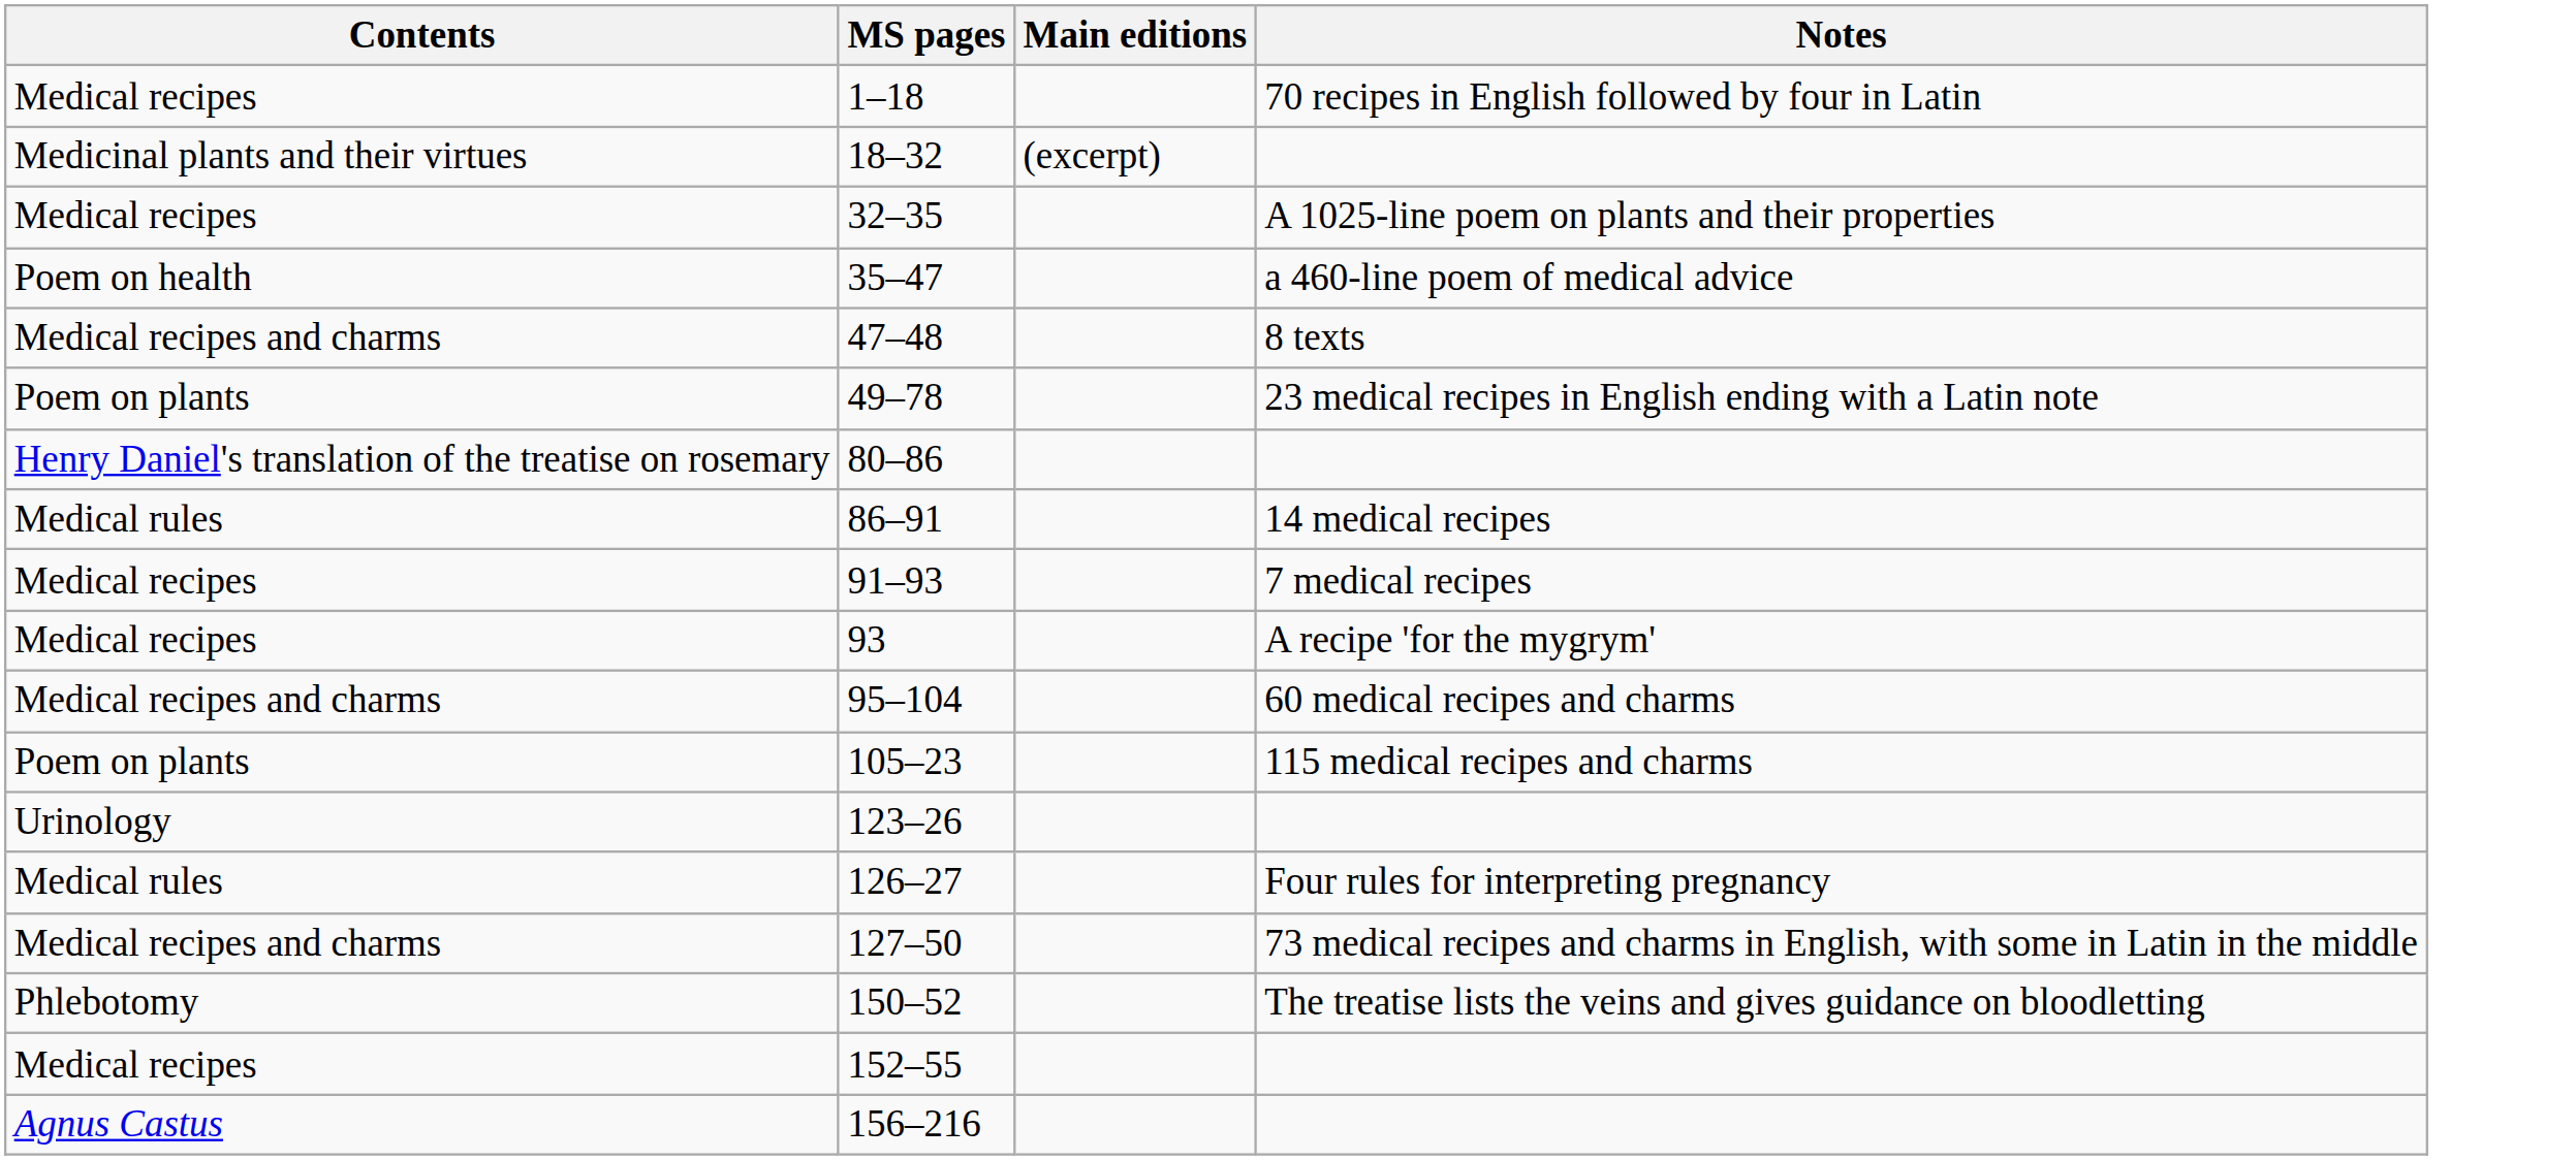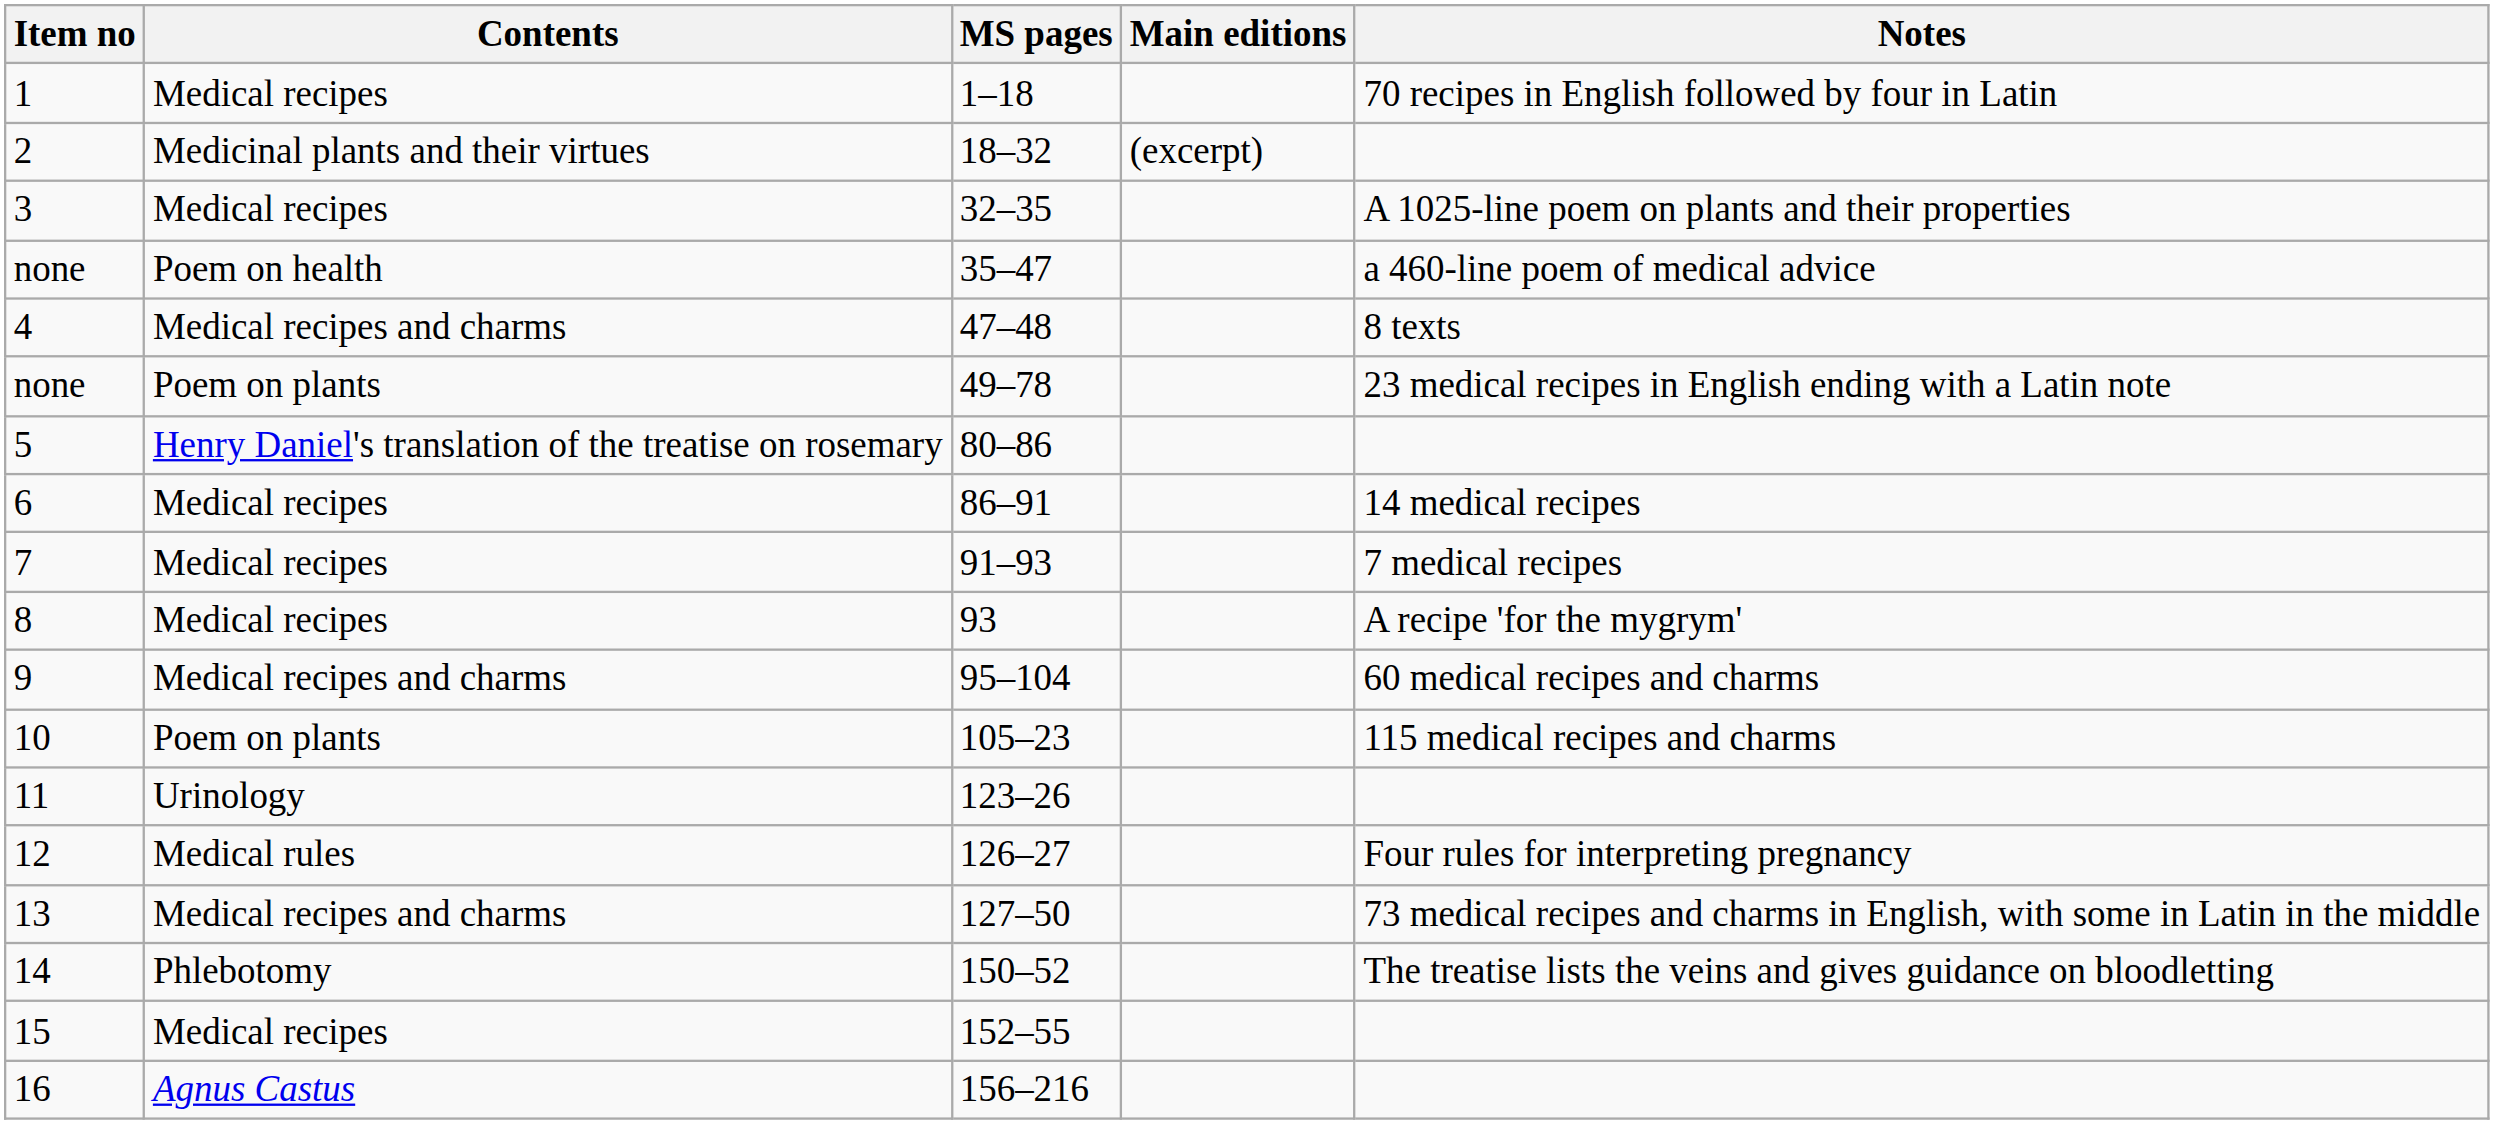 <table class="wikitable">
 <tr>
+<th>Item no</th>
 <th>Contents</th>
 <th>MS pages</th>
 <th>Main editions</th>
 <th>Notes</th>
 </tr>
 <tr>
+<td>1</td>
 <td>Medical recipes</td>
 <td>1–18</td>
 <td></td>
 <td>70 recipes in English followed by four in Latin</td>
 </tr>
 <tr>
+<td>2</td>
 <td>Medicinal plants and their virtues</td>
 <td>18–32</td>
 <td> (excerpt)</td>
 <td></td>
 </tr>
 <tr>
+<td>3</td>
 <td>Medical recipes</td>
 <td>32–35</td>
 <td></td>
 <td>A 1025-line poem on plants and their properties</td>
 </tr>
 <tr>
+<td>none</td>
 <td>Poem on health</td>
 <td>35–47</td>
 <td></td>
 <td>a 460-line poem of medical advice</td>
 </tr>
 <tr>
+<td>4</td>
 <td>Medical recipes and charms</td>
 <td>47–48</td>
 <td></td>
 <td>8 texts</td>
 </tr>
 <tr>
+<td>none</td>
 <td>Poem on plants</td>
 <td>49–78</td>
 <td></td>
 <td>23 medical recipes in English ending with a Latin note</td>
 </tr>
 <tr>
+<td>5</td>
 <td><a href='#'>Henry Daniel</a>'s translation of the treatise on rosemary</td>
 <td>80–86</td>
 <td></td>
 <td></td>
 </tr>
 <tr>
-<td>Medical rules</td>
+<td>6</td>
+<td>Medical recipes</td>
 <td>86–91</td>
 <td></td>
 <td>14 medical recipes</td>
 </tr>
 <tr>
+<td>7</td>
 <td>Medical recipes</td>
 <td>91–93</td>
 <td></td>
 <td>7 medical recipes</td>
 </tr>
 <tr>
+<td>8</td>
 <td>Medical recipes</td>
 <td>93</td>
 <td></td>
 <td>A recipe 'for the mygrym'</td>
 </tr>
 <tr>
+<td>9</td>
 <td>Medical recipes and charms</td>
 <td>95–104</td>
 <td></td>
 <td>60 medical recipes and charms</td>
 </tr>
 <tr>
+<td>10</td>
 <td>Poem on plants</td>
 <td>105–23</td>
 <td></td>
 <td>115 medical recipes and charms</td>
 </tr>
 <tr>
+<td>11</td>
 <td>Urinology</td>
 <td>123–26</td>
 <td></td>
 <td></td>
 </tr>
 <tr>
+<td>12</td>
 <td>Medical rules</td>
 <td>126–27</td>
 <td></td>
 <td>Four rules for interpreting pregnancy</td>
 </tr>
 <tr>
+<td>13</td>
 <td>Medical recipes and charms</td>
 <td>127–50</td>
 <td></td>
 <td>73 medical recipes and charms in English, with some in Latin in the middle</td>
 </tr>
 <tr>
+<td>14</td>
 <td>Phlebotomy</td>
 <td>150–52</td>
 <td></td>
 <td>The treatise lists the veins and gives guidance on bloodletting</td>
 </tr>
 <tr>
+<td>15</td>
 <td>Medical recipes</td>
 <td>152–55</td>
 <td></td>
 <td></td>
 </tr>
 <tr>
+<td>16</td>
 <td><em><a href='#'>Agnus Castus</a></em></td>
 <td>156–216</td>
 <td></td>
 <td></td>
 </tr>
 </table>
